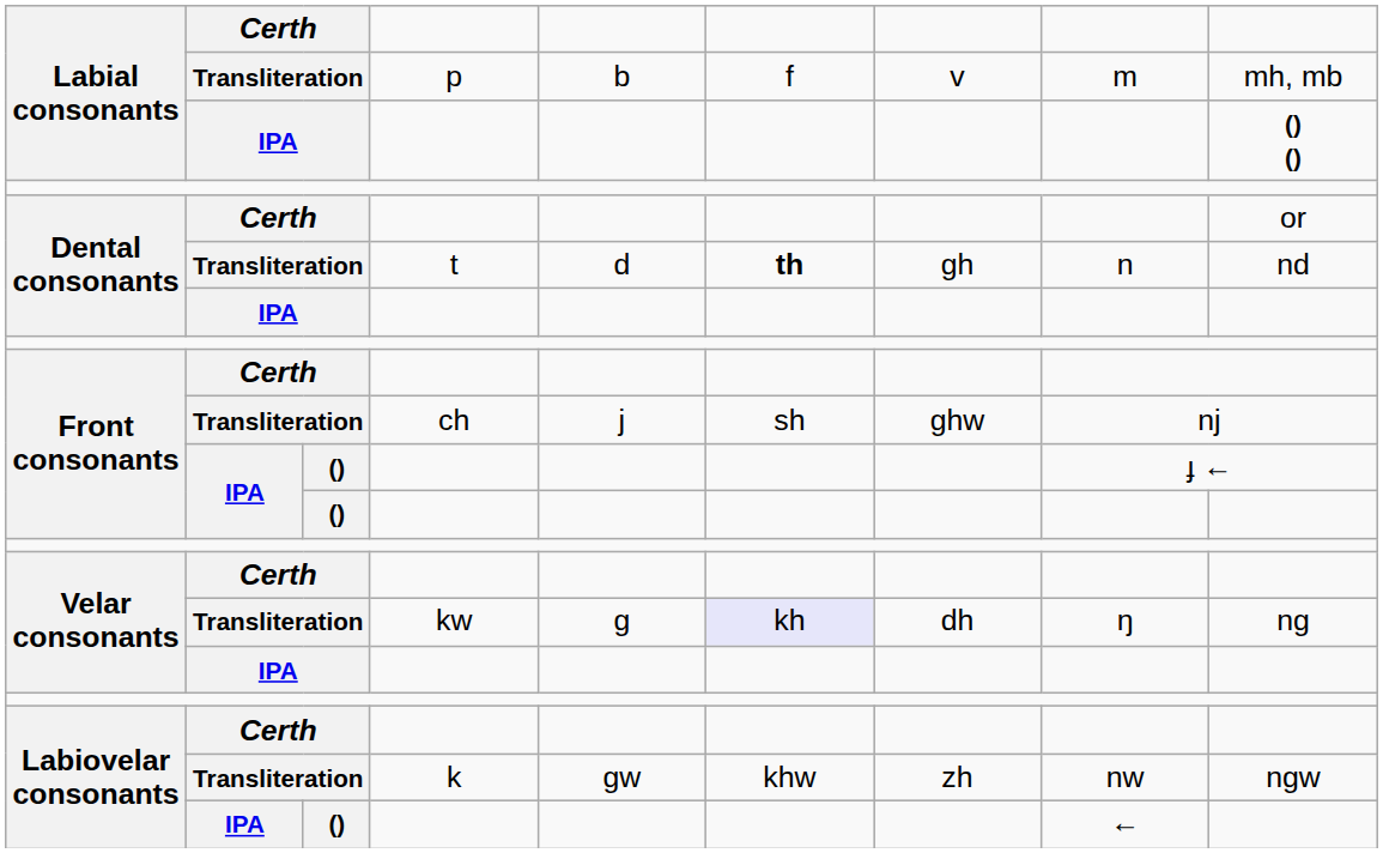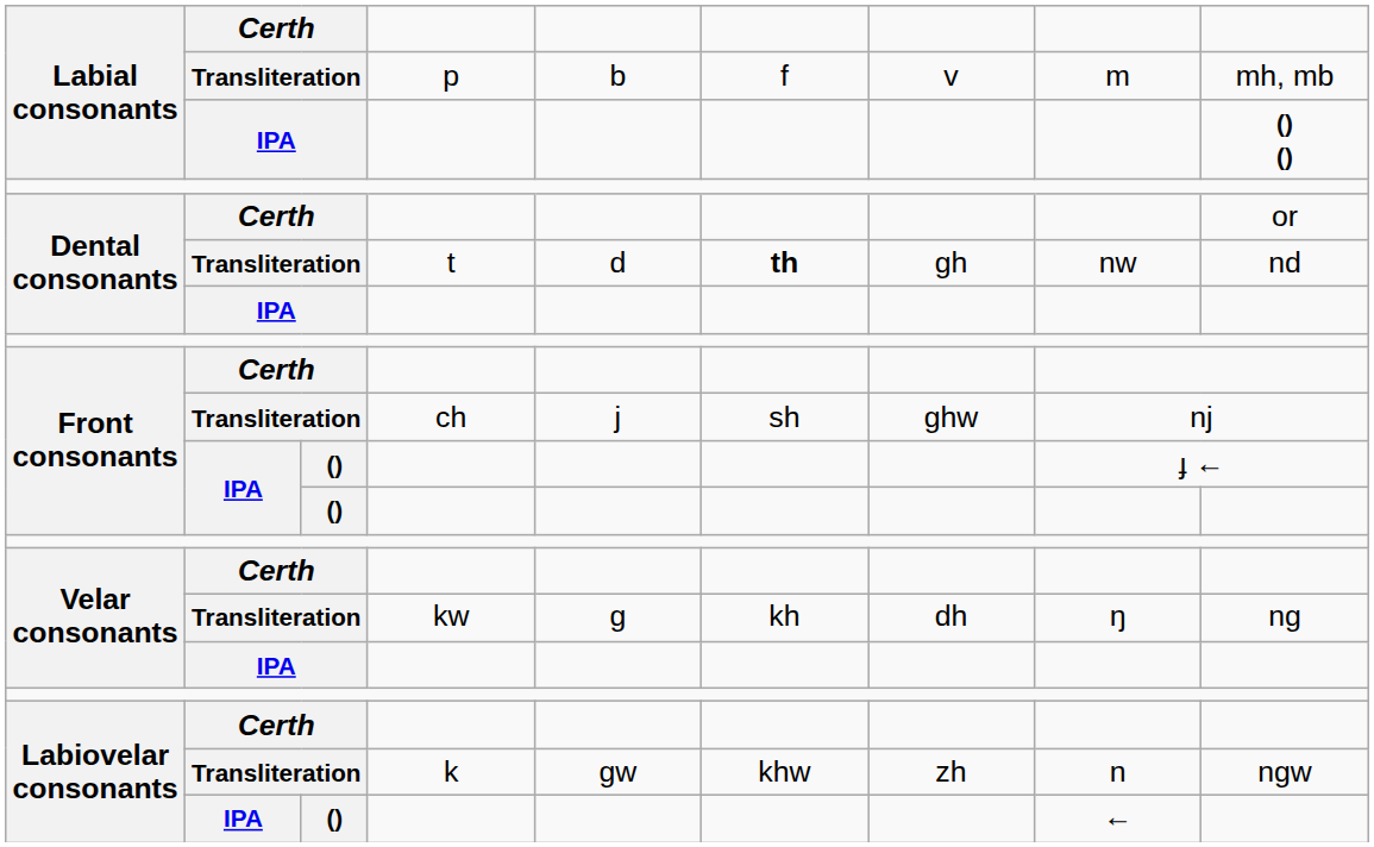 <table class="wikitable" style="white-space: nowrap;">
 <tr align="center">
 <th rowspan="3">Labial<br>consonants</th>
 <th colspan="2"><em>Certh</em></th>
 <td></td>
 <td></td>
 <td></td>
 <td></td>
 <td></td>
 <td></td>
 </tr>
 <tr align="center">
 <th colspan="2"><small>Transliteration</small></th>
 <td>p</td>
 <td>b</td>
 <td>f</td>
 <td>v</td>
 <td>m</td>
 <td>mh, mb</td>
 </tr>
 <tr align="center">
 <th colspan="2"><small><a href='#'>IPA</a></small></th>
 <td></td>
 <td></td>
 <td></td>
 <td></td>
 <td></td>
 <td><strong><small>()</small></strong> <br><strong><small>()</small></strong> </td>
 </tr>
 <tr align="center">
 <td colspan="3" style="border-right:none;"></td>
 <td style="padding-left: 2.825em; padding-right: 2.825em; border-right:none; border-left:none;"></td>
 <td style="padding-left: 2.825em; padding-right: 2.825em; border-right:none; border-left:none;"></td>
 <td style="padding-left: 2.825em; padding-right: 2.825em; border-right:none; border-left:none;"></td>
 <td style="padding-left: 2.825em; padding-right: 2.825em; border-right:none; border-left:none;"></td>
 <td style="padding-left: 2.825em; padding-right: 2.825em; border-right:none; border-left:none;"></td>
 <td style="padding-left: 2.825em; padding-right: 2.825em; border-left:none;"></td>
 </tr>
 <tr align="center">
 <th rowspan="3">Dental<br>consonants</th>
 <th colspan="2"><em>Certh</em></th>
 <td></td>
 <td></td>
 <td></td>
 <td></td>
 <td></td>
 <td> <span>or</span> </td>
 </tr>
 <tr align="center">
 <th colspan="2"><small>Transliteration</small></th>
 <td>t</td>
 <td>d</td>
 <td><strong>th</strong></td>
 <td>gh</td>
-<td>n</td>
+<td>nw</td>
 <td>nd</td>
 </tr>
 <tr align="center">
 <th colspan="2"><small><a href='#'>IPA</a></small></th>
 <td></td>
 <td></td>
 <td></td>
 <td></td>
 <td></td>
 <td></td>
 </tr>
 <tr align="center">
 <td colspan="9"></td>
 </tr>
 <tr align="center">
 <th rowspan="4">Front<br>consonants</th>
 <th colspan="2"><em>Certh</em></th>
 <td></td>
 <td></td>
 <td></td>
 <td></td>
 <td colspan="2"></td>
 </tr>
 <tr align="center">
 <th colspan="2"><small>Transliteration</small></th>
 <td>ch</td>
 <td>j</td>
 <td>sh</td>
 <td>ghw</td>
 <td colspan="2">nj</td>
 </tr>
 <tr align="center">
 <th rowspan="2"><small><a href='#'>IPA</a></small></th>
 <th><small>()</small></th>
 <td></td>
 <td></td>
 <td></td>
 <td></td>
 <td colspan="2"><span>ɟ</span> ← </td>
 </tr>
 <tr align="center">
 <th><small>()</small></th>
 <td></td>
 <td></td>
 <td></td>
 <td></td>
 <td></td>
 <td></td>
 </tr>
 <tr align="center">
 <td colspan="9"></td>
 </tr>
 <tr align="center">
 <th rowspan="3">Velar<br>consonants</th>
 <th colspan="2"><em>Certh</em></th>
 <td></td>
 <td></td>
 <td></td>
 <td></td>
 <td></td>
 <td></td>
 </tr>
 <tr align="center">
 <th colspan="2"><small>Transliteration</small></th>
 <td>kw</td>
 <td>g</td>
-<td style="background: lavender;">kh</td>
+<td>kh</td>
 <td>dh</td>
 <td>ŋ</td>
 <td>ng</td>
 </tr>
 <tr align="center">
 <th colspan="2"><small><a href='#'>IPA</a></small></th>
 <td></td>
 <td></td>
 <td></td>
 <td></td>
 <td></td>
 <td></td>
 </tr>
 <tr align="center">
 <td colspan="9"></td>
 </tr>
 <tr align="center">
 <th rowspan="3">Labiovelar<br>consonants</th>
 <th colspan="2"><em>Certh</em></th>
 <td></td>
 <td></td>
 <td></td>
 <td></td>
 <td></td>
 <td></td>
 </tr>
 <tr align="center">
 <th colspan="2"><small>Transliteration</small></th>
 <td>k</td>
 <td>gw</td>
 <td>khw</td>
 <td>zh</td>
-<td>nw</td>
+<td>n</td>
 <td>ngw</td>
 </tr>
 <tr align="center">
 <th><small><a href='#'>IPA</a></small></th>
 <th><small>()</small></th>
 <td></td>
 <td></td>
 <td></td>
 <td></td>
 <td style="padding-left: 0em; padding-right: 0em;">←</td>
 <td></td>
 </tr>
 </table>
